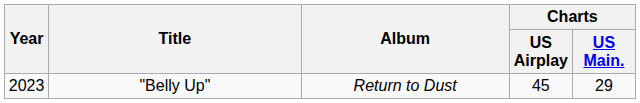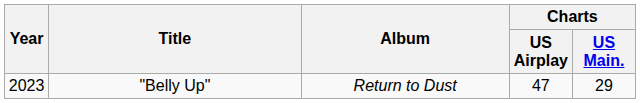 <table class="wikitable" style="text-align:center; width:50%">
 <tr bgcolor="#cccccc">
 <th style="width:7%" rowspan="2">Year</th>
 <th style="width:40%" rowspan="2">Title</th>
 <th rowspan="2">Album</th>
 <th style="width:30%" colspan="2">Charts</th>
 </tr>
 <tr>
 <th style="width:10%">US Airplay</th>
 <th style="width:10%"><a href='#'>US Main.</a><br></th>
 </tr>
 <tr>
 <td>2023</td>
 <td>"Belly Up"</td>
 <td><em>Return to Dust</em></td>
-<td>45</td>
+<td>47</td>
 <td>29</td>
 </tr>
 <tr>
 </tr>
 </table>
